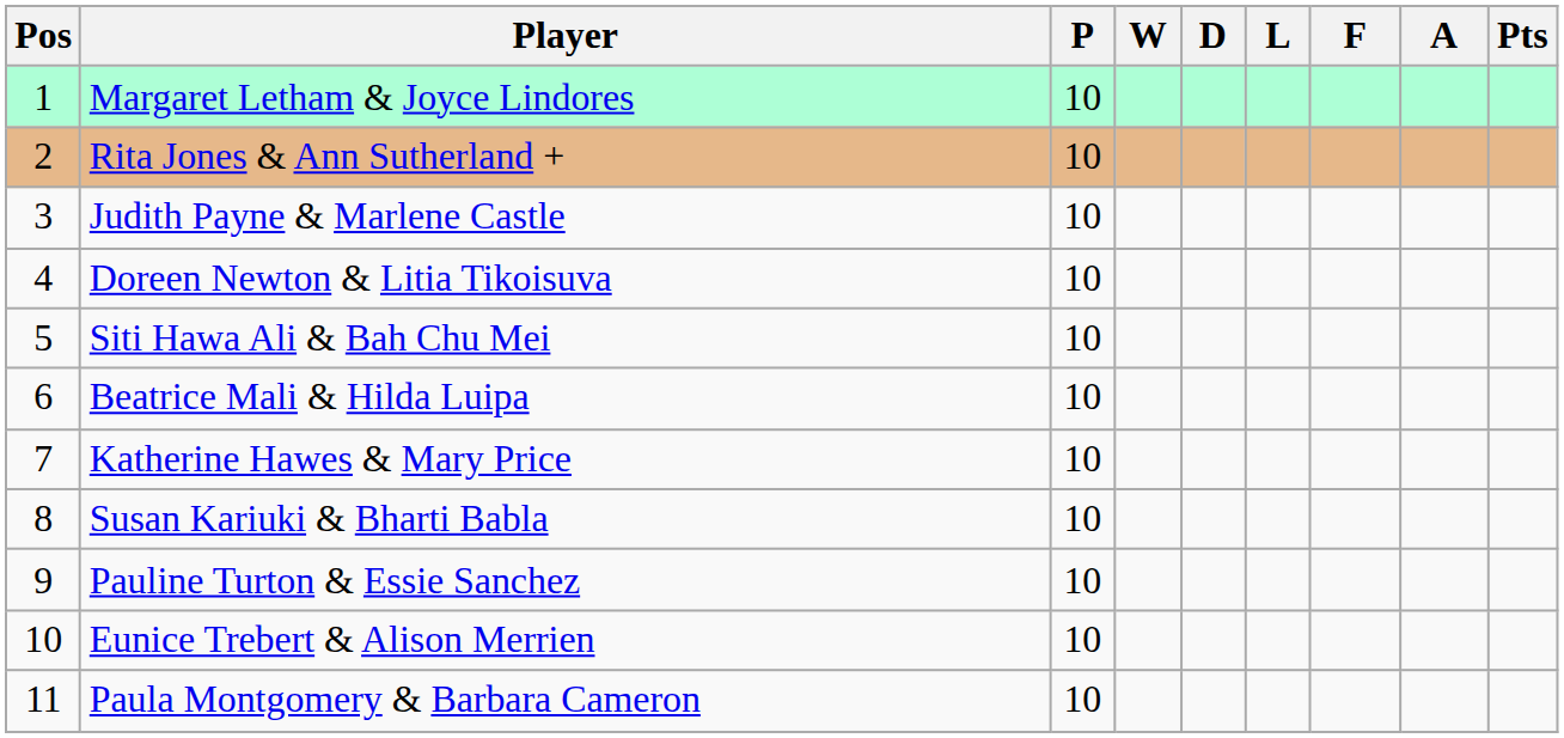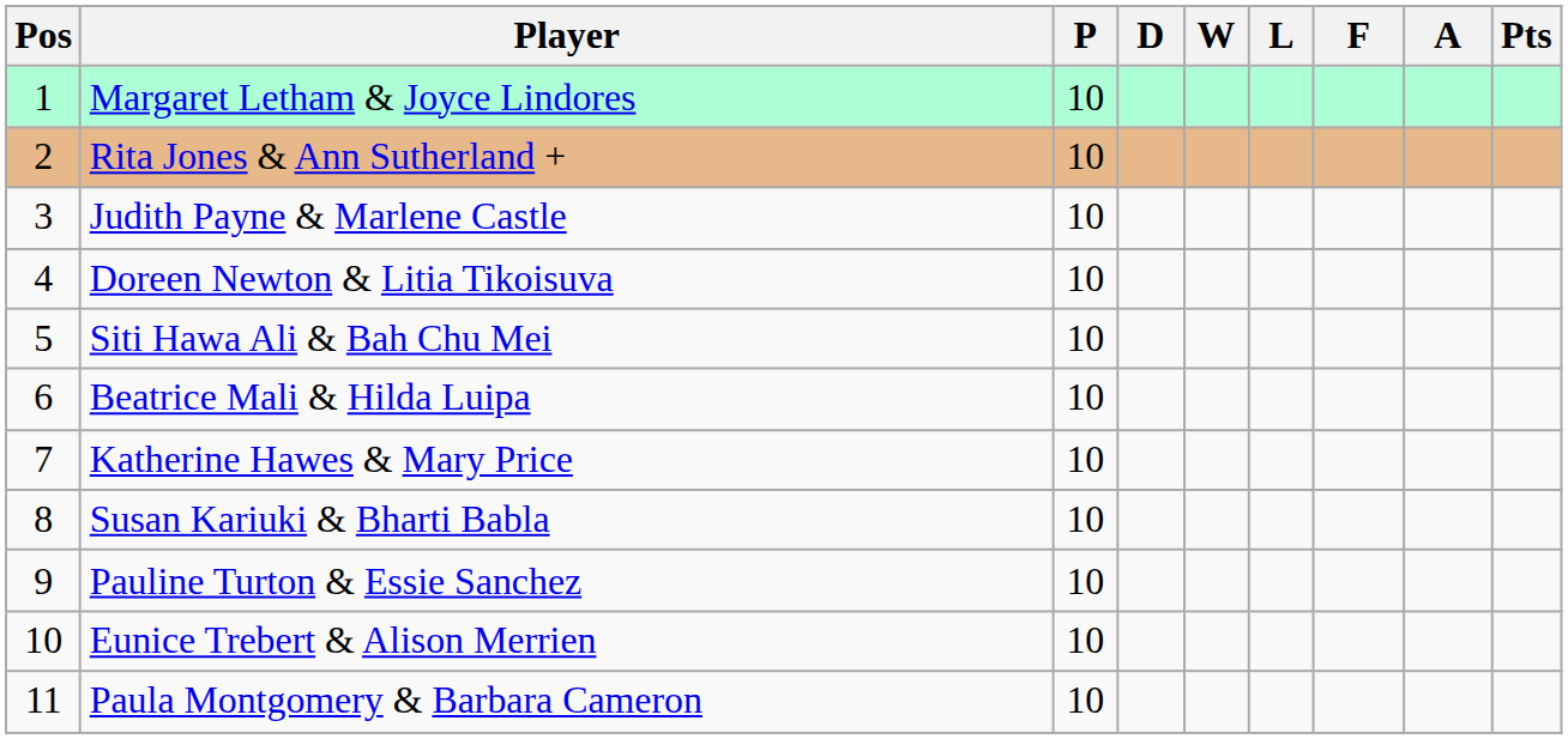 <table class="wikitable" style="font-size: 100%">
 <tr>
 <th width=20>Pos</th>
 <th width=400>Player</th>
 <th width=20>P</th>
+<th width=20>D</th>
 <th width=20>W</th>
-<th width=20>D</th>
 <th width=20>L</th>
 <th width=30>F</th>
 <th width=30>A</th>
 <th width=20>Pts</th>
 </tr>
 <tr align=center style="background: #ADFFD6;">
 <td>1</td>
 <td align="left"> <a href='#'>Margaret Letham</a> & <a href='#'>Joyce Lindores</a></td>
 <td>10</td>
 <td></td>
 <td></td>
 <td></td>
 <td></td>
 <td></td>
 <td></td>
 </tr>
 <tr align=center style="background: #E6B88A;">
 <td>2</td>
 <td align="left"> <a href='#'>Rita Jones</a> & <a href='#'>Ann Sutherland</a> +</td>
 <td>10</td>
 <td></td>
 <td></td>
 <td></td>
 <td></td>
 <td></td>
 <td></td>
 </tr>
 <tr align=center>
 <td>3</td>
 <td align="left"> <a href='#'>Judith Payne</a> & <a href='#'>Marlene Castle</a></td>
 <td>10</td>
 <td></td>
 <td></td>
 <td></td>
 <td></td>
 <td></td>
 <td></td>
 </tr>
 <tr align=center>
 <td>4</td>
 <td align="left"> <a href='#'>Doreen Newton</a> & <a href='#'>Litia Tikoisuva</a></td>
 <td>10</td>
 <td></td>
 <td></td>
 <td></td>
 <td></td>
 <td></td>
 <td></td>
 </tr>
 <tr align=center>
 <td>5</td>
 <td align="left"> <a href='#'>Siti Hawa Ali</a> & <a href='#'>Bah Chu Mei</a></td>
 <td>10</td>
 <td></td>
 <td></td>
 <td></td>
 <td></td>
 <td></td>
 <td></td>
 </tr>
 <tr align=center>
 <td>6</td>
 <td align="left"> <a href='#'>Beatrice Mali</a> & <a href='#'>Hilda Luipa</a></td>
 <td>10</td>
 <td></td>
 <td></td>
 <td></td>
 <td></td>
 <td></td>
 <td></td>
 </tr>
 <tr align=center>
 <td>7</td>
 <td align="left"> <a href='#'>Katherine Hawes</a> & <a href='#'>Mary Price</a></td>
 <td>10</td>
 <td></td>
 <td></td>
 <td></td>
 <td></td>
 <td></td>
 <td></td>
 </tr>
 <tr align=center>
 <td>8</td>
 <td align="left"> <a href='#'>Susan Kariuki</a> & <a href='#'>Bharti Babla</a></td>
 <td>10</td>
 <td></td>
 <td></td>
 <td></td>
 <td></td>
 <td></td>
 <td></td>
 </tr>
 <tr align=center>
 <td>9</td>
 <td align="left"> <a href='#'>Pauline Turton</a> & <a href='#'>Essie Sanchez</a></td>
 <td>10</td>
 <td></td>
 <td></td>
 <td></td>
 <td></td>
 <td></td>
 <td></td>
 </tr>
 <tr align=center>
 <td>10</td>
 <td align="left"> <a href='#'>Eunice Trebert</a> & <a href='#'>Alison Merrien</a></td>
 <td>10</td>
 <td></td>
 <td></td>
 <td></td>
 <td></td>
 <td></td>
 <td></td>
 </tr>
 <tr align=center>
 <td>11</td>
 <td align="left"> <a href='#'>Paula Montgomery</a> & <a href='#'>Barbara Cameron</a></td>
 <td>10</td>
 <td></td>
 <td></td>
 <td></td>
 <td></td>
 <td></td>
 <td></td>
 </tr>
 </table>
